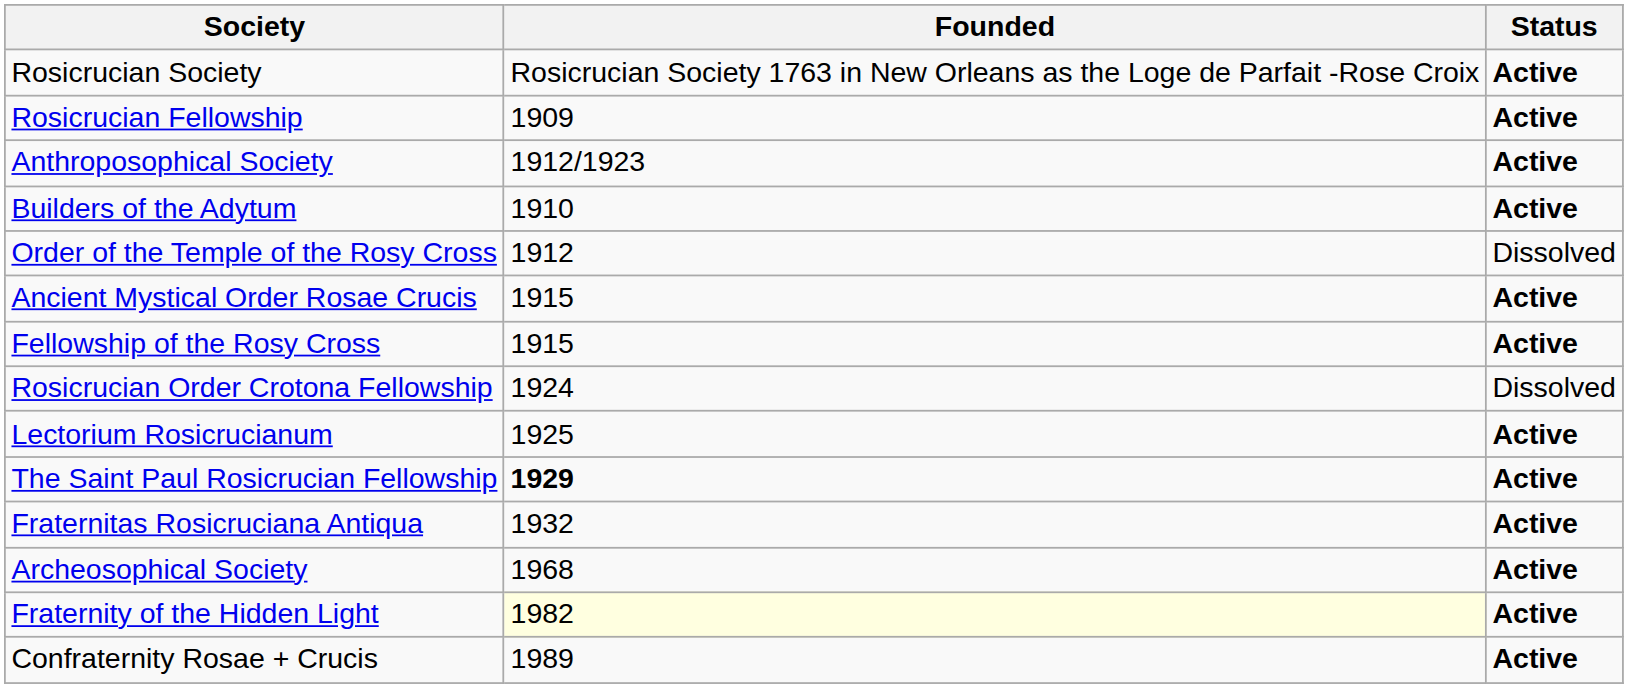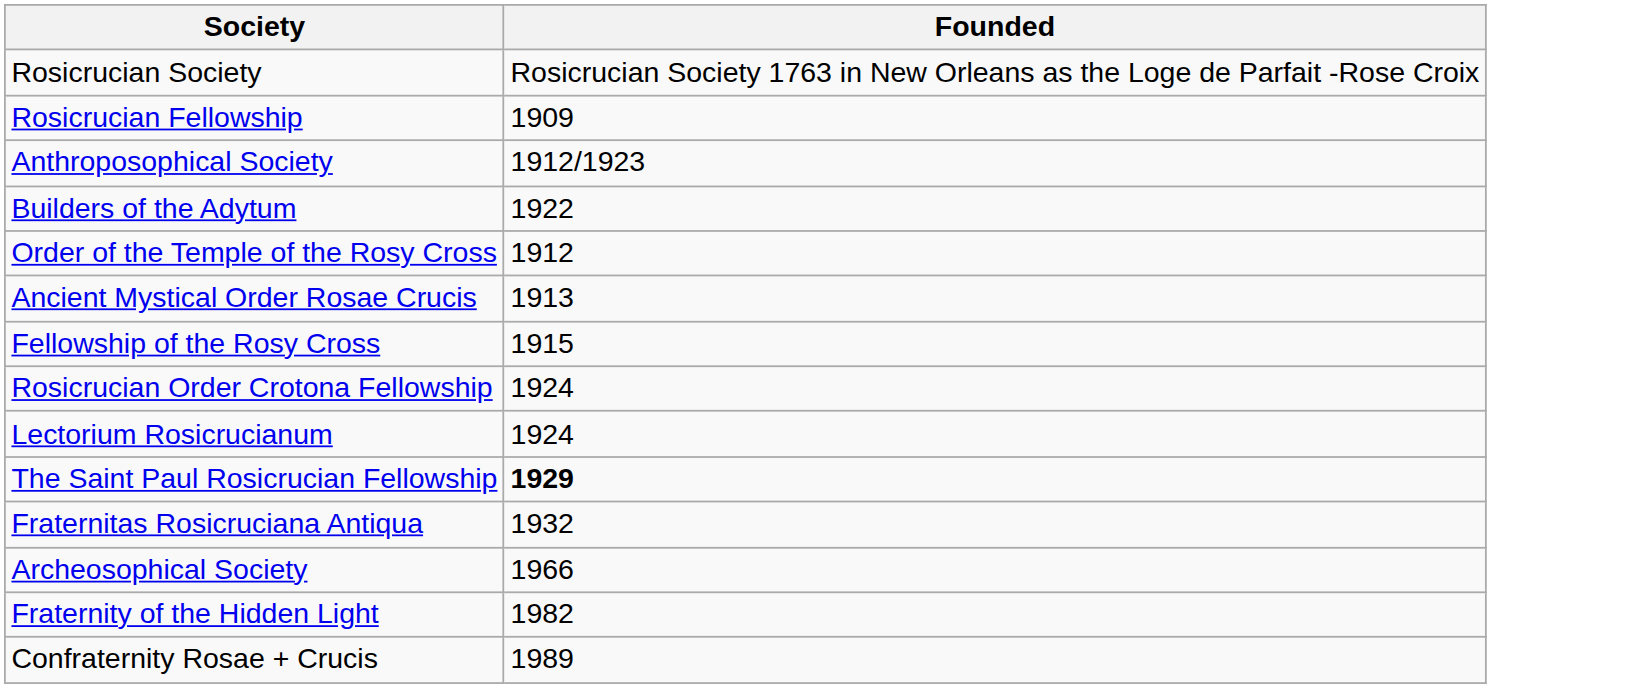 <table class="wikitable">
 <tr>
 <th>Society</th>
 <th>Founded</th>
-<th>Status</th>
 </tr>
 <tr>
 <td>Rosicrucian Society</td>
 <td>Rosicrucian Society 1763 in New Orleans as the Loge de Parfait -Rose Croix</td>
-<td><strong>Active</strong></td>
 </tr>
 <tr>
 <td><a href='#'>Rosicrucian Fellowship</a></td>
 <td>1909</td>
-<td><strong>Active</strong></td>
 </tr>
 <tr>
 <td><a href='#'>Anthroposophical Society</a></td>
 <td>1912/1923</td>
-<td><strong>Active</strong></td>
 </tr>
 <tr>
 <td><a href='#'>Builders of the Adytum</a></td>
-<td>1910</td>
-<td><strong>Active</strong></td>
+<td>1922</td>
 </tr>
 <tr>
 <td><a href='#'>Order of the Temple of the Rosy Cross</a></td>
 <td>1912</td>
-<td>Dissolved</td>
 </tr>
 <tr>
 <td><a href='#'>Ancient Mystical Order Rosae Crucis</a></td>
-<td>1915</td>
-<td><strong>Active</strong></td>
+<td>1913</td>
 </tr>
 <tr>
 <td><a href='#'>Fellowship of the Rosy Cross</a></td>
 <td>1915</td>
-<td><strong>Active</strong></td>
 </tr>
 <tr>
 <td><a href='#'>Rosicrucian Order Crotona Fellowship</a></td>
 <td>1924</td>
-<td>Dissolved</td>
 </tr>
 <tr>
 <td><a href='#'>Lectorium Rosicrucianum</a></td>
-<td>1925</td>
-<td><strong>Active</strong></td>
+<td>1924</td>
 </tr>
 <tr>
 <td><a href='#'>The Saint Paul Rosicrucian Fellowship</a></td>
 <td><strong>1929</strong></td>
-<td><strong>Active</strong></td>
 </tr>
 <tr>
 <td><a href='#'>Fraternitas Rosicruciana Antiqua</a></td>
 <td>1932</td>
-<td><strong>Active</strong></td>
 </tr>
 <tr>
 <td><a href='#'>Archeosophical Society</a></td>
-<td>1968</td>
-<td><strong>Active</strong></td>
+<td>1966</td>
 </tr>
 <tr>
 <td><a href='#'>Fraternity of the Hidden Light</a></td>
-<td style="background: lightyellow;">1982</td>
-<td><strong>Active</strong></td>
+<td>1982</td>
 </tr>
 <tr>
 <td>Confraternity Rosae + Crucis</td>
 <td>1989</td>
-<td><strong>Active</strong></td>
 </tr>
 </table>
